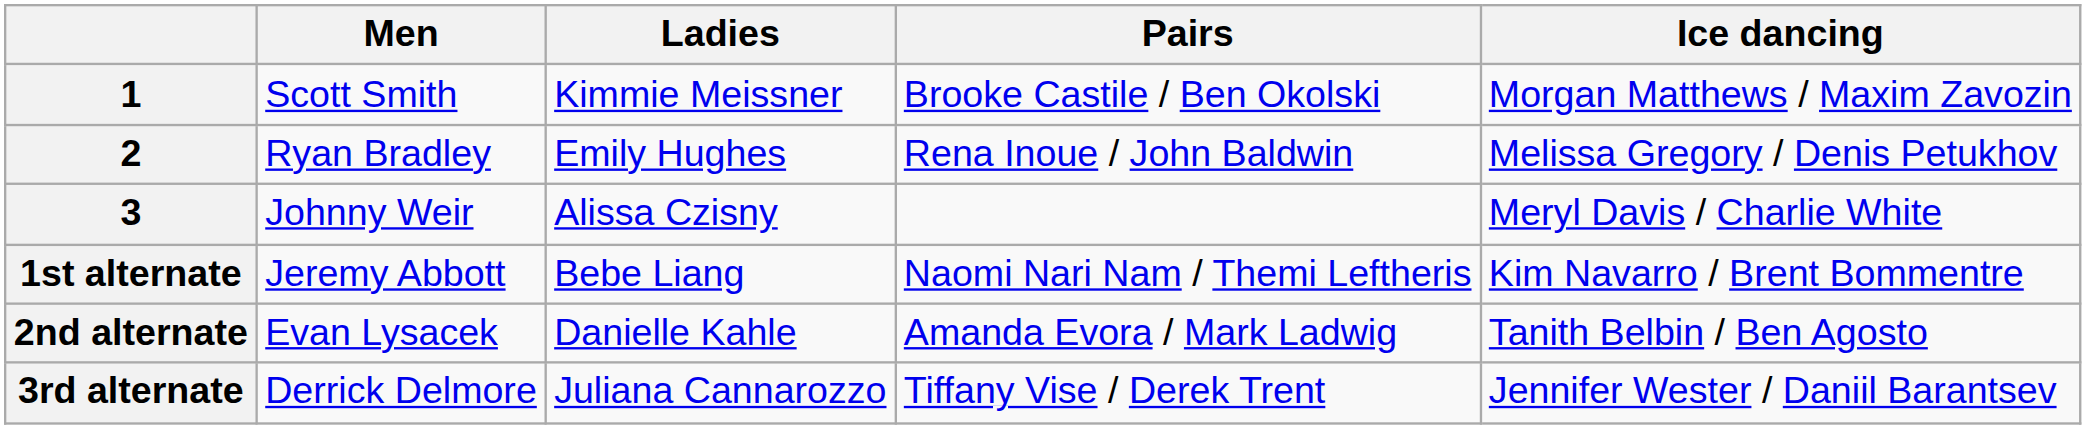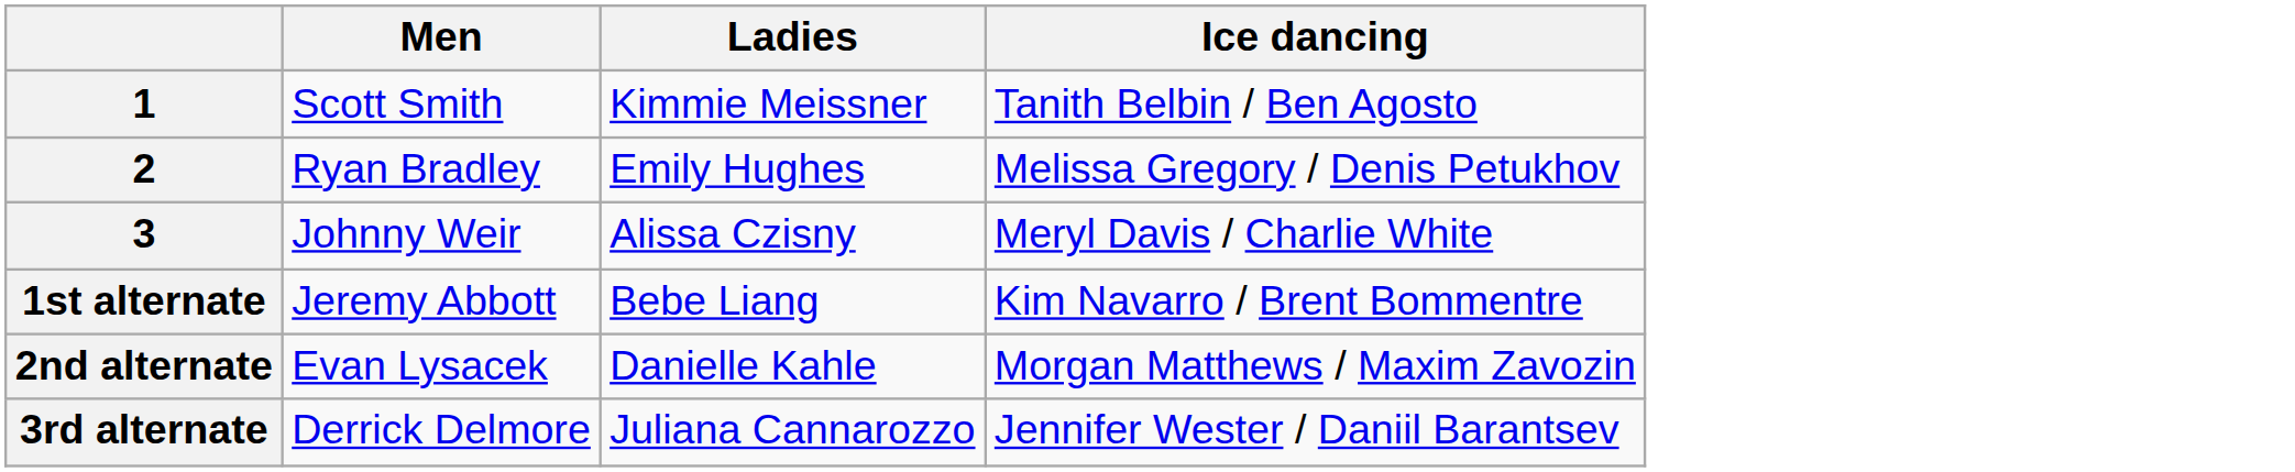 <table class="wikitable">
 <tr>
 <th></th>
 <th>Men</th>
 <th>Ladies</th>
-<th>Pairs</th>
 <th>Ice dancing</th>
 </tr>
 <tr>
 <th>1</th>
 <td><a href='#'>Scott Smith</a></td>
 <td><a href='#'>Kimmie Meissner</a></td>
-<td><a href='#'>Brooke Castile</a> / <a href='#'>Ben Okolski</a></td>
-<td><a href='#'>Morgan Matthews</a> / <a href='#'>Maxim Zavozin</a></td>
+<td><a href='#'>Tanith Belbin</a> / <a href='#'>Ben Agosto</a></td>
 </tr>
 <tr>
 <th>2</th>
 <td><a href='#'>Ryan Bradley</a></td>
 <td><a href='#'>Emily Hughes</a></td>
-<td><a href='#'>Rena Inoue</a> / <a href='#'>John Baldwin</a></td>
 <td><a href='#'>Melissa Gregory</a> / <a href='#'>Denis Petukhov</a></td>
 </tr>
 <tr>
 <th>3</th>
 <td><a href='#'>Johnny Weir</a></td>
 <td><a href='#'>Alissa Czisny</a></td>
-<td></td>
 <td><a href='#'>Meryl Davis</a> / <a href='#'>Charlie White</a></td>
 </tr>
 <tr>
 <th>1st alternate</th>
 <td><a href='#'>Jeremy Abbott</a></td>
 <td><a href='#'>Bebe Liang</a></td>
-<td><a href='#'>Naomi Nari Nam</a> / <a href='#'>Themi Leftheris</a></td>
 <td><a href='#'>Kim Navarro</a> / <a href='#'>Brent Bommentre</a></td>
 </tr>
 <tr>
 <th>2nd alternate</th>
 <td><a href='#'>Evan Lysacek</a></td>
 <td><a href='#'>Danielle Kahle</a></td>
-<td><a href='#'>Amanda Evora</a> / <a href='#'>Mark Ladwig</a></td>
-<td><a href='#'>Tanith Belbin</a> / <a href='#'>Ben Agosto</a></td>
+<td><a href='#'>Morgan Matthews</a> / <a href='#'>Maxim Zavozin</a></td>
 </tr>
 <tr>
 <th>3rd alternate</th>
 <td><a href='#'>Derrick Delmore</a></td>
 <td><a href='#'>Juliana Cannarozzo</a></td>
-<td><a href='#'>Tiffany Vise</a> / <a href='#'>Derek Trent</a></td>
 <td><a href='#'>Jennifer Wester</a> / <a href='#'>Daniil Barantsev</a></td>
 </tr>
 </table>
